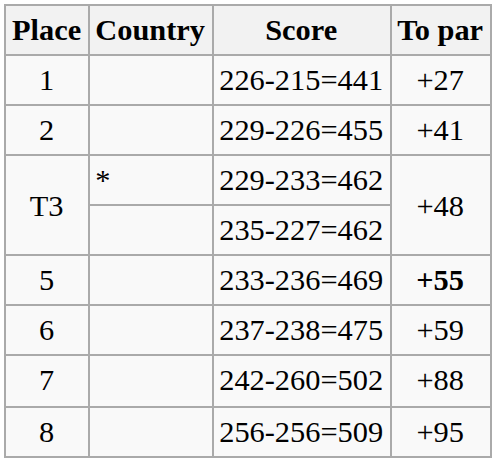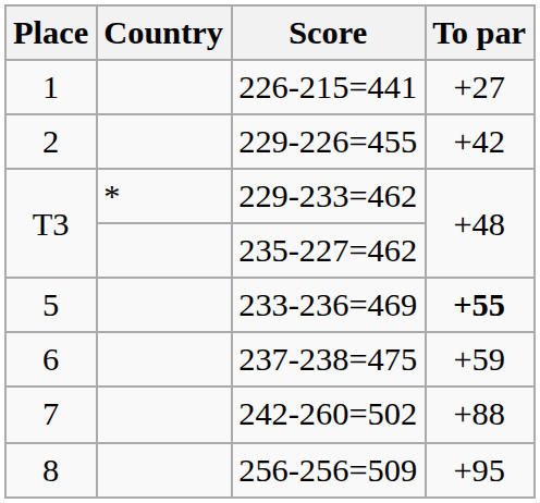 <table class="wikitable" style="font-size:95%;">
 <tr>
 <th>Place</th>
 <th>Country</th>
 <th>Score</th>
 <th>To par</th>
 </tr>
 <tr>
 <td align=center>1</td>
 <td></td>
 <td>226-215=441</td>
 <td align=center>+27</td>
 </tr>
 <tr>
 <td align=center>2</td>
 <td></td>
 <td>229-226=455</td>
-<td align="center">+41</td>
+<td align="center">+42</td>
 </tr>
 <tr>
 <td rowspan="2" align=center>T3</td>
 <td>*</td>
 <td>229-233=462</td>
 <td rowspan="2" align="center">+48</td>
 </tr>
 <tr>
 <td></td>
 <td>235-227=462</td>
 </tr>
 <tr>
 <td align=center>5</td>
 <td></td>
 <td>233-236=469</td>
 <td align=center><strong>+55</strong></td>
 </tr>
 <tr>
 <td align=center>6</td>
 <td></td>
 <td>237-238=475</td>
 <td align=center>+59</td>
 </tr>
 <tr>
 <td align=center>7</td>
 <td></td>
 <td>242-260=502</td>
 <td align=center>+88</td>
 </tr>
 <tr>
 <td align=center>8</td>
 <td></td>
 <td>256-256=509</td>
 <td align=center>+95</td>
 </tr>
 </table>
